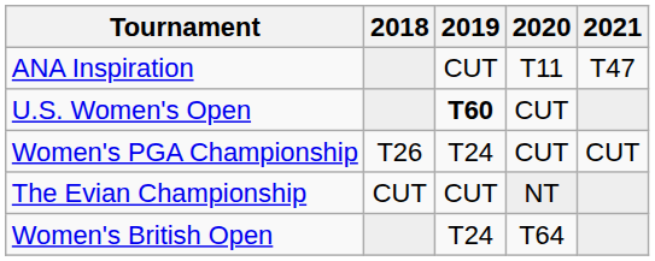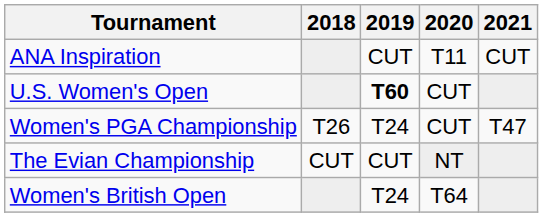 <table class="wikitable" style="font-size:95%;text-align:center;">
 <tr>
 <th>Tournament</th>
 <th>2018</th>
 <th>2019</th>
 <th>2020</th>
 <th>2021</th>
 </tr>
 <tr>
 <td align=left><a href='#'>ANA Inspiration</a></td>
 <td style="background:#eeeeee;"></td>
 <td>CUT</td>
 <td>T11</td>
-<td>T47</td>
+<td>CUT</td>
 </tr>
 <tr>
 <td align=left><a href='#'>U.S. Women's Open</a></td>
 <td style="background:#eeeeee;"></td>
 <td><strong>T60</strong></td>
 <td>CUT</td>
 <td style="background:#eeeeee;"></td>
 </tr>
 <tr>
 <td align=left><a href='#'>Women's PGA Championship</a></td>
 <td>T26</td>
 <td>T24</td>
 <td>CUT</td>
-<td>CUT</td>
+<td>T47</td>
 </tr>
 <tr>
 <td align=left><a href='#'>The Evian Championship</a></td>
 <td>CUT</td>
 <td>CUT</td>
 <td style="background:#eeeeee;">NT</td>
 <td style="background:#eeeeee;"></td>
 </tr>
 <tr>
 <td align=left><a href='#'>Women's British Open</a></td>
 <td style="background:#eeeeee;"></td>
 <td>T24</td>
 <td>T64</td>
 <td style="background:#eeeeee;"></td>
 </tr>
 </table>
